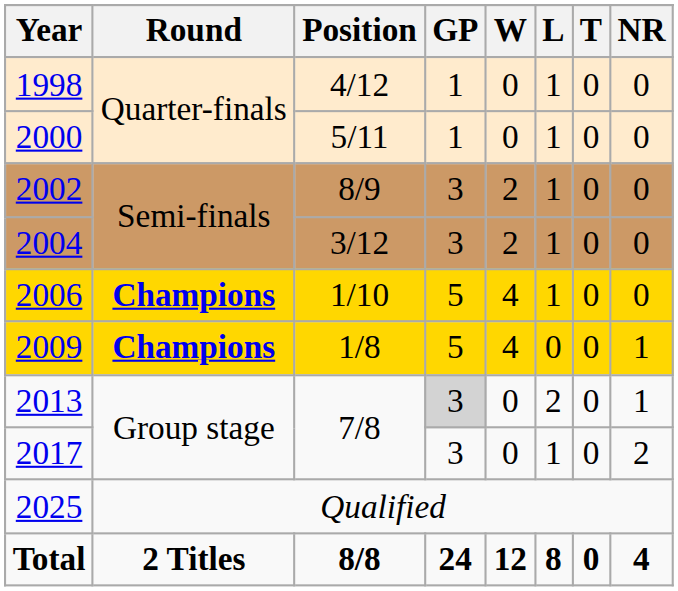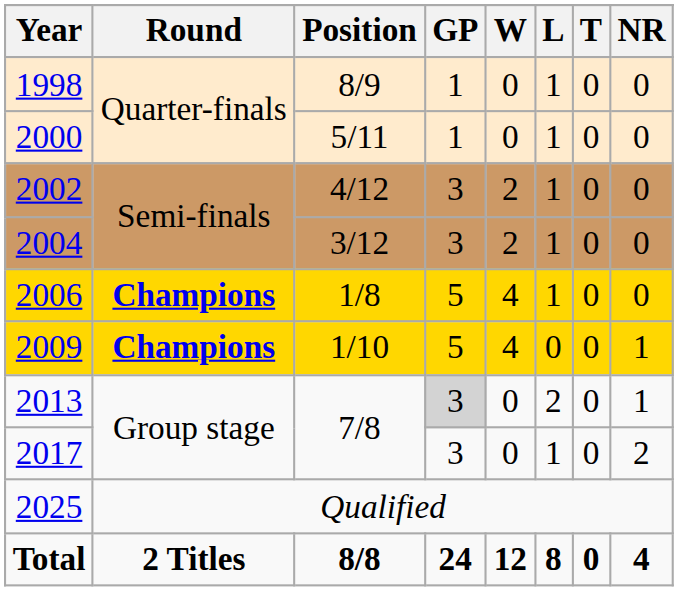 <table class="wikitable" style="text-align: center;">
 <tr>
 </tr>
 <tr>
 <th>Year</th>
 <th>Round</th>
 <th>Position</th>
 <th>GP</th>
 <th>W</th>
 <th>L</th>
 <th>T</th>
 <th>NR</th>
 </tr>
 <tr style="background:#ffebcd;">
 <td> <a href='#'>1998</a></td>
 <td rowspan=2>Quarter-finals</td>
-<td>4/12</td>
+<td>8/9</td>
 <td>1</td>
 <td>0</td>
 <td>1</td>
 <td>0</td>
 <td>0</td>
 </tr>
 <tr style="background:#ffebcd;">
 <td> <a href='#'>2000</a></td>
 <td>5/11</td>
 <td>1</td>
 <td>0</td>
 <td>1</td>
 <td>0</td>
 <td>0</td>
 </tr>
 <tr style="background:#c96;">
 <td> <a href='#'>2002</a></td>
 <td rowspan=2>Semi-finals</td>
-<td>8/9</td>
+<td>4/12</td>
 <td>3</td>
 <td>2</td>
 <td>1</td>
 <td>0</td>
 <td>0</td>
 </tr>
 <tr style="background:#c96;">
 <td> <a href='#'>2004</a></td>
 <td>3/12</td>
 <td>3</td>
 <td>2</td>
 <td>1</td>
 <td>0</td>
 <td>0</td>
 </tr>
 <tr style="background:gold;">
 <td> <a href='#'>2006</a></td>
 <td><strong><a href='#'>Champions</a></strong></td>
-<td>1/10</td>
+<td>1/8</td>
 <td>5</td>
 <td>4</td>
 <td>1</td>
 <td>0</td>
 <td>0</td>
 </tr>
 <tr style="background:gold;">
 <td> <a href='#'>2009</a></td>
 <td><strong><a href='#'>Champions</a></strong></td>
-<td>1/8</td>
+<td>1/10</td>
 <td>5</td>
 <td>4</td>
 <td>0</td>
 <td>0</td>
 <td>1</td>
 </tr>
 <tr>
 <td>  <a href='#'>2013</a></td>
 <td rowspan=2>Group stage</td>
 <td rowspan=2>7/8</td>
 <td style="background: lightgrey;">3</td>
 <td>0</td>
 <td>2</td>
 <td>0</td>
 <td>1</td>
 </tr>
 <tr>
 <td>  <a href='#'>2017</a></td>
 <td>3</td>
 <td>0</td>
 <td>1</td>
 <td>0</td>
 <td>2</td>
 </tr>
 <tr>
 <td>  <a href='#'>2025</a></td>
 <td colspan='7'><em>Qualified</em></td>
 </tr>
 <tr>
 <td><strong>Total</strong></td>
 <td><strong>2 Titles</strong></td>
 <td><strong>8/8</strong></td>
 <td><strong>24</strong></td>
 <td><strong>12</strong></td>
 <td><strong>8</strong></td>
 <td><strong>0</strong></td>
 <td><strong>4</strong></td>
 </tr>
 </table>
